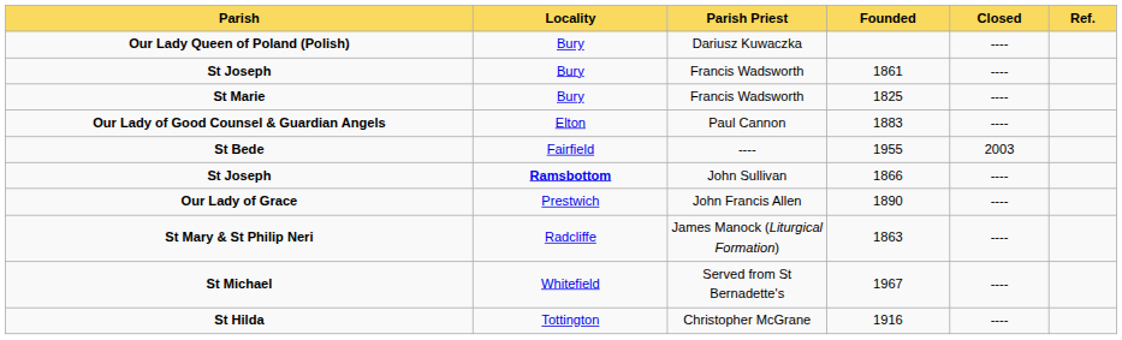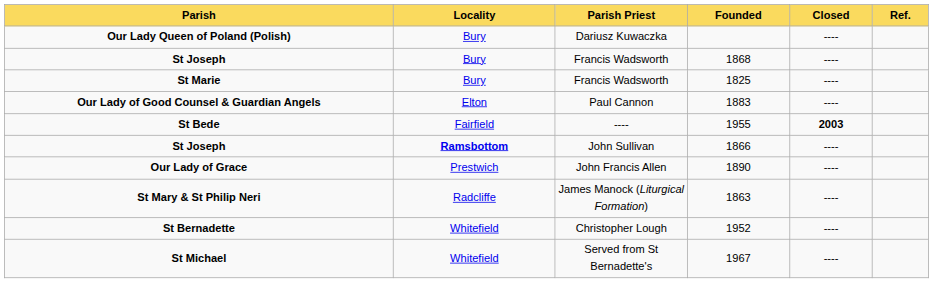 <table class="wikitable sortable" style="font-size:90%; width:95%; border:0; text-align:center; line-height:150%;">
 <tr>
 <th style="height:17px; background:#FADA5E; color:Black; width:250px;">Parish</th>
 <th style="height:17px; background:#FADA5E; color:Black; width:100px;">Locality</th>
 <th style="height:17px; background:#FADA5E; color:Black; width:80px;">Parish Priest</th>
 <th style="height:17px; background:#FADA5E; color:Black; width:35px;">Founded</th>
 <th style="height:17px; background:#FADA5E; color:Black; width:35px;">Closed</th>
 <th class="unsortable"  style="height:17px; background:#FADA5E; color:Black; width:30px;">Ref.</th>
 </tr>
 <tr>
 <td><strong>Our Lady Queen of Poland (Polish)</strong></td>
 <td><a href='#'>Bury</a></td>
 <td>Dariusz Kuwaczka</td>
 <td></td>
 <td>----</td>
 <td></td>
 </tr>
 <tr>
 <td><strong>St Joseph</strong></td>
 <td><a href='#'>Bury</a></td>
 <td>Francis Wadsworth</td>
-<td>1861</td>
+<td>1868</td>
 <td>----</td>
 <td></td>
 </tr>
 <tr>
 <td><strong>St Marie</strong></td>
 <td><a href='#'>Bury</a></td>
 <td>Francis Wadsworth</td>
 <td>1825</td>
 <td>----</td>
 <td></td>
 </tr>
 <tr>
 <td><strong>Our Lady of Good Counsel & Guardian Angels</strong></td>
 <td><a href='#'>Elton</a></td>
 <td>Paul Cannon</td>
 <td>1883</td>
 <td>----</td>
 <td></td>
 </tr>
 <tr>
 <td><strong>St Bede</strong></td>
 <td><a href='#'>Fairfield</a></td>
 <td>----</td>
 <td>1955</td>
-<td>2003</td>
+<td><strong>2003</strong></td>
 <td></td>
 </tr>
 <tr>
 <td><strong>St Joseph</strong></td>
 <td><strong><a href='#'>Ramsbottom</a></strong></td>
 <td>John Sullivan</td>
 <td>1866</td>
 <td>----</td>
 <td></td>
 </tr>
 <tr>
 <td><strong>Our Lady of Grace</strong></td>
 <td><a href='#'>Prestwich</a></td>
 <td>John Francis Allen</td>
 <td>1890</td>
 <td>----</td>
 <td></td>
 </tr>
 <tr>
 <td><strong>St Mary & St Philip Neri</strong></td>
 <td><a href='#'>Radcliffe</a></td>
 <td>James Manock (<em>Liturgical Formation</em>)</td>
 <td>1863</td>
 <td>----</td>
 <td></td>
 </tr>
 <tr>
+<td><strong>St Bernadette</strong></td>
+<td><a href='#'>Whitefield</a></td>
+<td>Christopher Lough</td>
+<td>1952</td>
+<td>----</td>
+<td></td>
+</tr>
+<tr>
 <td><strong>St Michael</strong></td>
 <td><a href='#'>Whitefield</a></td>
 <td>Served from St Bernadette's</td>
 <td>1967</td>
 <td>----</td>
 <td></td>
 </tr>
-<tr>
-<td><strong>St Hilda</strong></td>
-<td><a href='#'>Tottington</a></td>
-<td>Christopher McGrane</td>
-<td>1916</td>
-<td>----</td>
-<td></td>
-</tr>
 </table>
